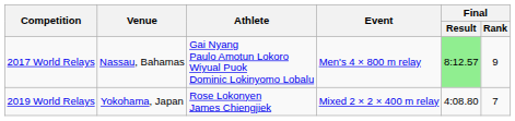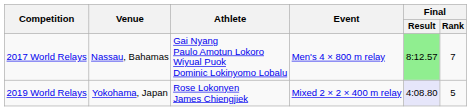 <table class="wikitable" style="font-size:90%">
 <tr>
 <th rowspan="2">Competition</th>
 <th rowspan="2">Venue</th>
 <th rowspan="2">Athlete</th>
 <th rowspan="2">Event</th>
 <th colspan="2">Final</th>
 </tr>
 <tr style="font-size:95%">
 <th>Result</th>
 <th>Rank</th>
 </tr>
 <tr align=center>
 <td><a href='#'>2017 World Relays</a></td>
 <td><a href='#'>Nassau</a>, Bahamas</td>
 <td align=left><a href='#'>Gai Nyang</a><br><a href='#'>Paulo Amotun Lokoro</a><br><a href='#'>Wiyual Puok</a><br><a href='#'>Dominic Lokinyomo Lobalu</a></td>
 <td align=left><a href='#'>Men's 4 × 800 m relay</a></td>
 <td style="background: lightgreen;">8:12.57</td>
-<td>9</td>
+<td>7</td>
 </tr>
 <tr align=center>
 <td><a href='#'>2019 World Relays</a></td>
 <td><a href='#'>Yokohama</a>, Japan</td>
 <td align=left><a href='#'>Rose Lokonyen</a><br><a href='#'>James Chiengjiek</a></td>
 <td align=left><a href='#'>Mixed 2 × 2 × 400 m relay</a></td>
-<td>4:08.80</td>
-<td>7</td>
+<td style="background: lavender;">4:08.80</td>
+<td>5</td>
 </tr>
 </table>
